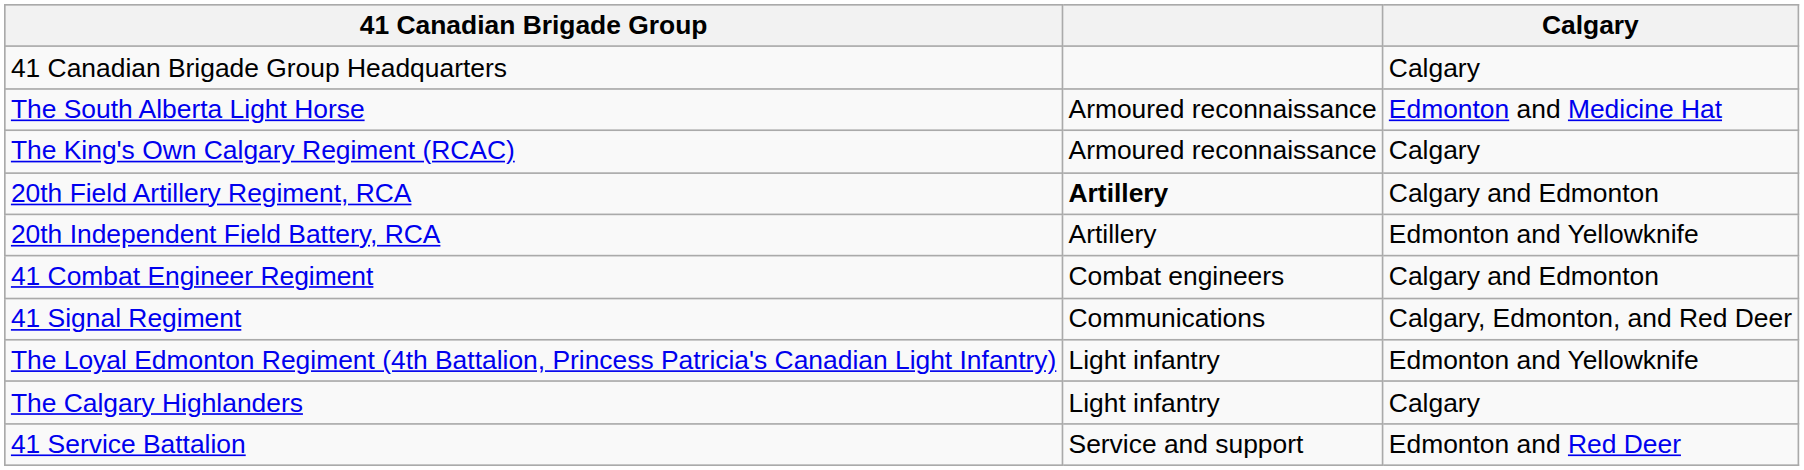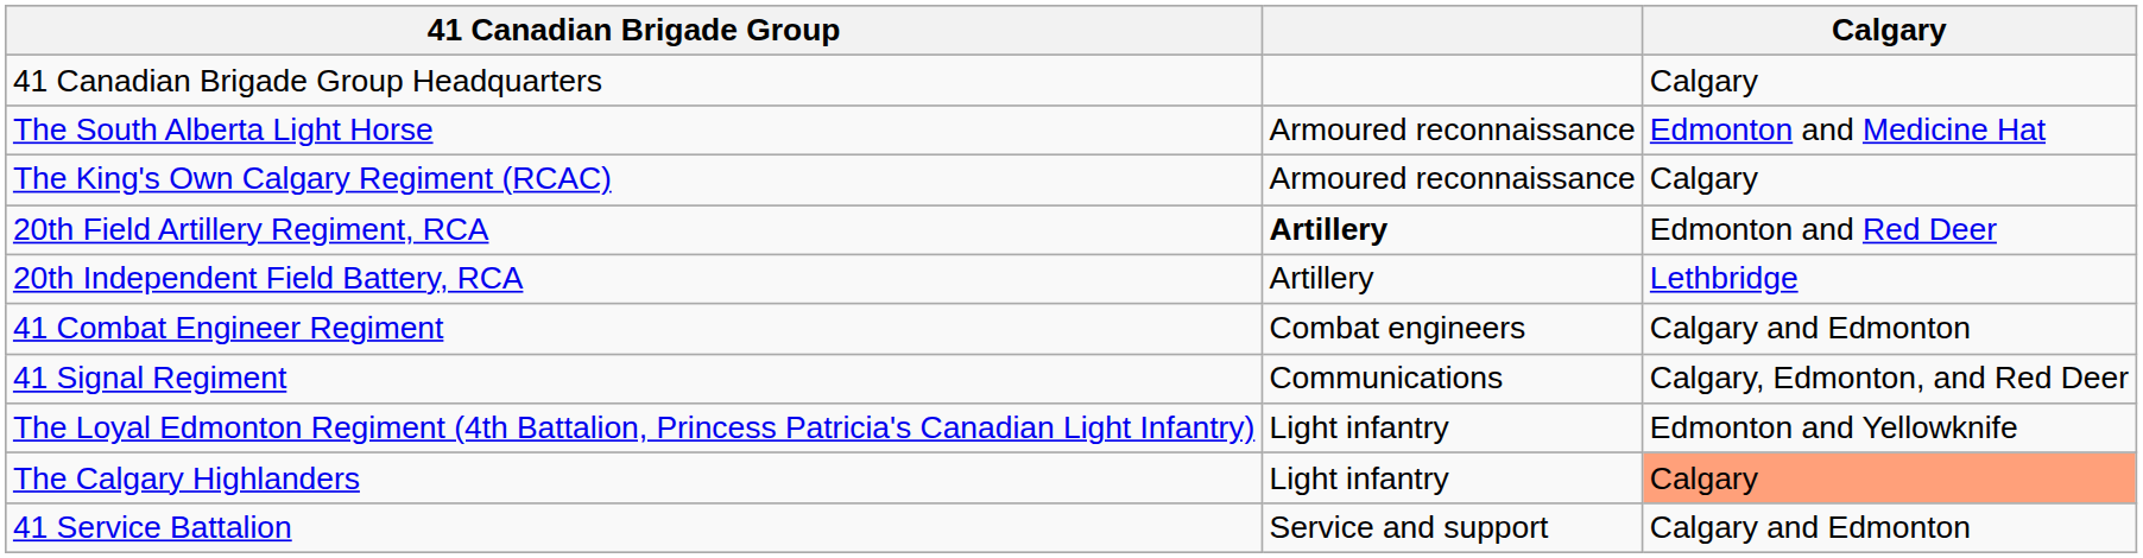 <table class=wikitable>
 <tr>
 <th><strong>41 Canadian Brigade Group</strong></th>
 <th></th>
 <th>Calgary</th>
 </tr>
 <tr>
 <td>41 Canadian Brigade Group Headquarters</td>
 <td></td>
 <td>Calgary</td>
 </tr>
 <tr>
 <td><a href='#'>The South Alberta Light Horse</a></td>
 <td>Armoured reconnaissance</td>
 <td><a href='#'>Edmonton</a> and <a href='#'>Medicine Hat</a></td>
 </tr>
 <tr>
 <td><a href='#'>The King's Own Calgary Regiment (RCAC)</a></td>
 <td>Armoured reconnaissance</td>
 <td>Calgary</td>
 </tr>
 <tr>
 <td><a href='#'>20th Field Artillery Regiment, RCA</a></td>
 <td><strong>Artillery</strong></td>
-<td>Calgary and Edmonton</td>
+<td>Edmonton and <a href='#'>Red Deer</a></td>
 </tr>
 <tr>
 <td><a href='#'>20th Independent Field Battery, RCA</a></td>
 <td>Artillery</td>
-<td>Edmonton and Yellowknife</td>
+<td><a href='#'>Lethbridge</a></td>
 </tr>
 <tr>
 <td><a href='#'>41 Combat Engineer Regiment</a></td>
 <td>Combat engineers</td>
 <td>Calgary and Edmonton</td>
 </tr>
 <tr>
 <td><a href='#'>41 Signal Regiment</a></td>
 <td>Communications</td>
 <td>Calgary, Edmonton, and Red Deer</td>
 </tr>
 <tr>
 <td><a href='#'>The Loyal Edmonton Regiment (4th Battalion, Princess Patricia's Canadian Light Infantry)</a></td>
 <td>Light infantry</td>
 <td>Edmonton and Yellowknife</td>
 </tr>
 <tr>
 <td><a href='#'>The Calgary Highlanders</a></td>
 <td>Light infantry</td>
-<td>Calgary</td>
+<td style="background: lightsalmon;">Calgary</td>
 </tr>
 <tr>
 <td><a href='#'>41 Service Battalion</a></td>
 <td>Service and support</td>
-<td>Edmonton and <a href='#'>Red Deer</a></td>
+<td>Calgary and Edmonton</td>
 </tr>
 </table>
